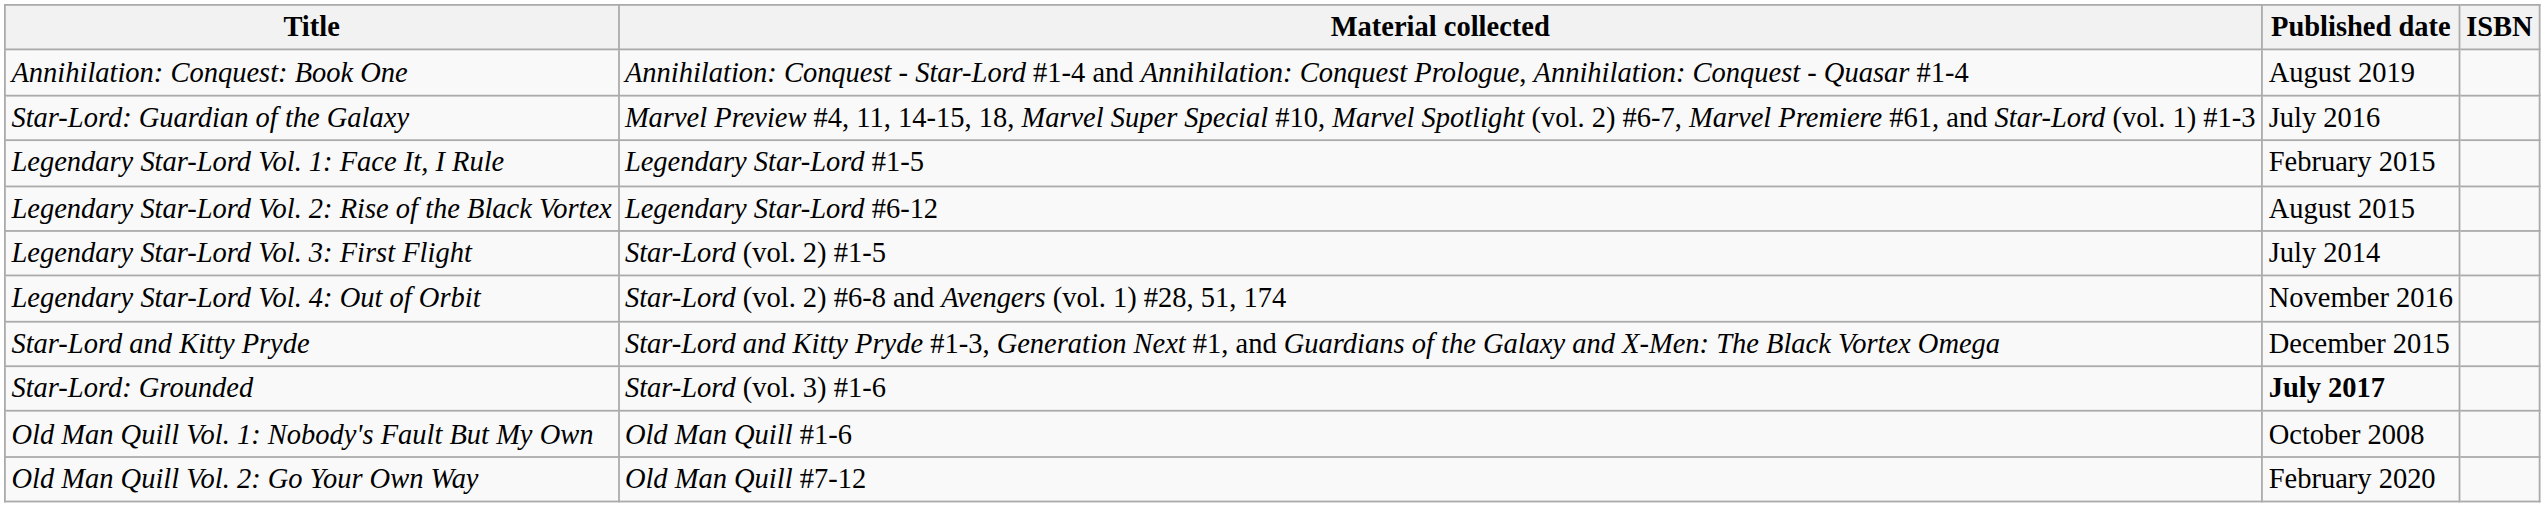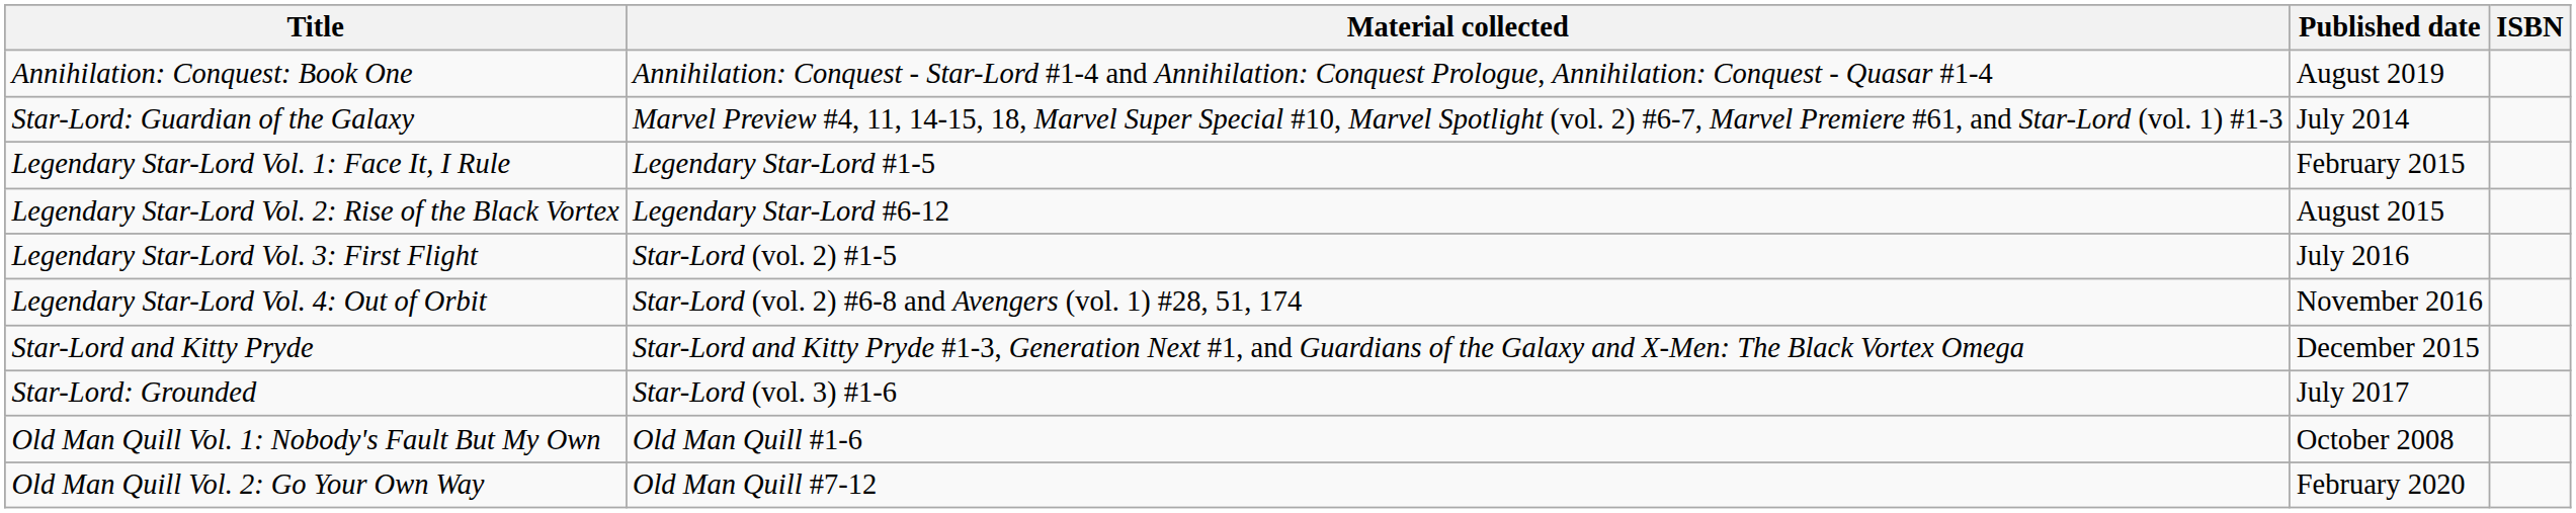 <table class="wikitable">
 <tr>
 <th>Title</th>
 <th>Material collected</th>
 <th>Published date</th>
 <th>ISBN</th>
 </tr>
 <tr>
 <td><em>Annihilation: Conquest: Book One</em></td>
 <td><em>Annihilation: Conquest - Star-Lord</em> #1-4 and <em>Annihilation: Conquest Prologue</em>, <em>Annihilation: Conquest - Quasar</em> #1-4</td>
 <td>August 2019</td>
 <td></td>
 </tr>
 <tr>
 <td><em>Star-Lord: Guardian of the Galaxy</em></td>
 <td><em>Marvel Preview</em> #4, 11, 14-15, 18, <em>Marvel Super Special</em> #10, <em>Marvel Spotlight</em> (vol. 2) #6-7, <em>Marvel Premiere</em> #61, and <em>Star-Lord</em> (vol. 1) #1-3</td>
-<td>July 2016</td>
+<td>July 2014</td>
 <td></td>
 </tr>
 <tr>
 <td><em>Legendary Star-Lord Vol. 1: Face It, I Rule</em></td>
 <td><em>Legendary Star-Lord</em> #1-5</td>
 <td>February 2015</td>
 <td></td>
 </tr>
 <tr>
 <td><em>Legendary Star-Lord Vol. 2: Rise of the Black Vortex</em></td>
 <td><em>Legendary Star-Lord</em> #6-12</td>
 <td>August 2015</td>
 <td></td>
 </tr>
 <tr>
 <td><em>Legendary Star-Lord Vol. 3: First Flight</em></td>
 <td><em>Star-Lord</em> (vol. 2) #1-5</td>
-<td>July 2014</td>
+<td>July 2016</td>
 <td></td>
 </tr>
 <tr>
 <td><em>Legendary Star-Lord Vol. 4: Out of Orbit</em></td>
 <td><em>Star-Lord</em> (vol. 2) #6-8 and <em>Avengers</em> (vol. 1) #28, 51, 174</td>
 <td>November 2016</td>
 <td></td>
 </tr>
 <tr>
 <td><em>Star-Lord and Kitty Pryde</em></td>
 <td><em>Star-Lord and Kitty Pryde</em> #1-3, <em>Generation Next</em> #1, and <em>Guardians of the Galaxy and X-Men: The Black Vortex Omega</em></td>
 <td>December 2015</td>
 <td></td>
 </tr>
 <tr>
 <td><em>Star-Lord: Grounded</em></td>
 <td><em>Star-Lord</em> (vol. 3) #1-6</td>
-<td><strong>July 2017</strong></td>
+<td>July 2017</td>
 <td></td>
 </tr>
 <tr>
 <td><em>Old Man Quill Vol. 1: Nobody's Fault But My Own</em></td>
 <td><em>Old Man Quill</em> #1-6</td>
 <td>October 2008</td>
 <td></td>
 </tr>
 <tr>
 <td><em>Old Man Quill Vol. 2: Go Your Own Way</em></td>
 <td><em>Old Man Quill</em> #7-12</td>
 <td>February 2020</td>
 <td></td>
 </tr>
 </table>
